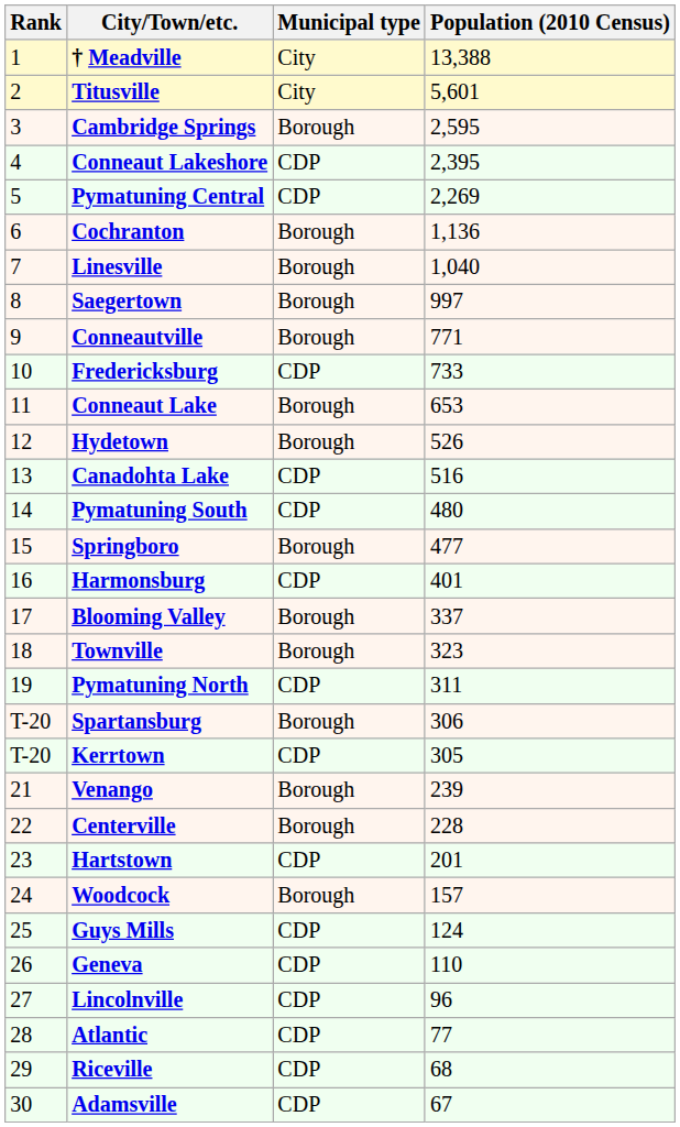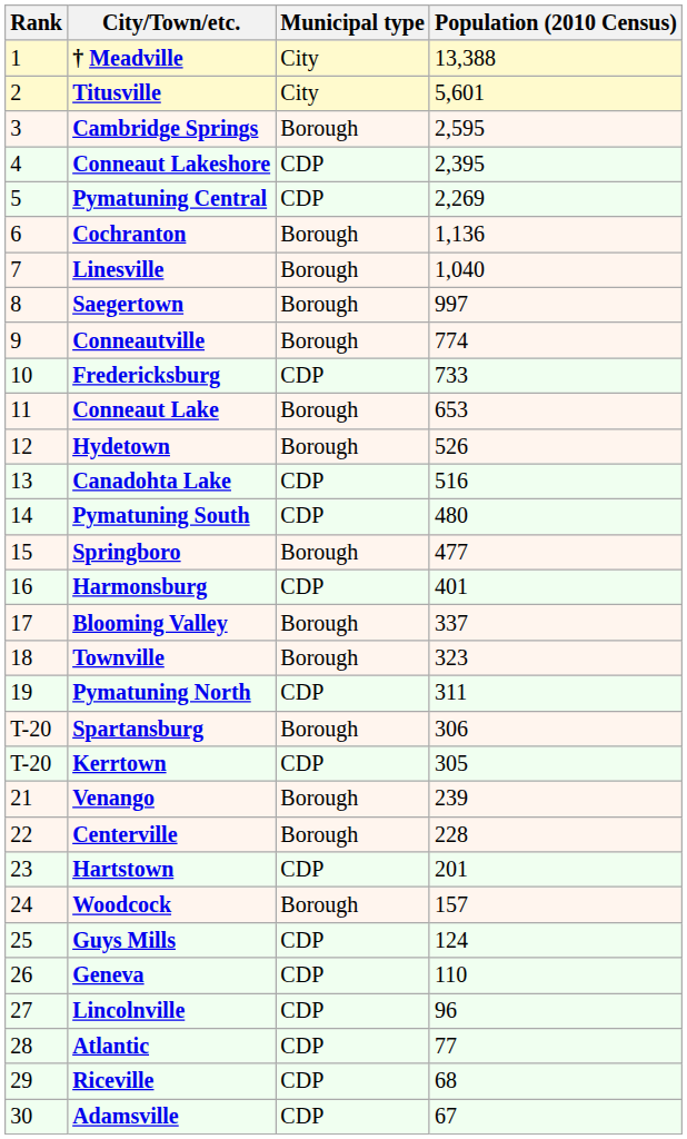 <table class="wikitable sortable">
 <tr>
 <th>Rank</th>
 <th>City/Town/etc.</th>
 <th>Municipal type</th>
 <th>Population (2010 Census)</th>
 </tr>
 <tr style="background-color:#FFFACD;">
 <td>1</td>
 <td><strong>† <a href='#'>Meadville</a></strong></td>
 <td>City</td>
 <td>13,388</td>
 </tr>
 <tr style="background-color:#FFFACD;">
 <td>2</td>
 <td><strong><a href='#'>Titusville</a></strong></td>
 <td>City</td>
 <td>5,601</td>
 </tr>
 <tr style="background-color:#FFF5EE;">
 <td>3</td>
 <td><strong><a href='#'>Cambridge Springs</a></strong></td>
 <td>Borough</td>
 <td>2,595</td>
 </tr>
 <tr style="background-color:#F0FFF0;">
 <td>4</td>
 <td><strong><a href='#'>Conneaut Lakeshore</a></strong></td>
 <td>CDP</td>
 <td>2,395</td>
 </tr>
 <tr style="background-color:#F0FFF0;">
 <td>5</td>
 <td><strong><a href='#'>Pymatuning Central</a></strong></td>
 <td>CDP</td>
 <td>2,269</td>
 </tr>
 <tr style="background-color:#FFF5EE;">
 <td>6</td>
 <td><strong><a href='#'>Cochranton</a></strong></td>
 <td>Borough</td>
 <td>1,136</td>
 </tr>
 <tr style="background-color:#FFF5EE;">
 <td>7</td>
 <td><strong><a href='#'>Linesville</a></strong></td>
 <td>Borough</td>
 <td>1,040</td>
 </tr>
 <tr style="background-color:#FFF5EE;">
 <td>8</td>
 <td><strong><a href='#'>Saegertown</a></strong></td>
 <td>Borough</td>
 <td>997</td>
 </tr>
 <tr style="background-color:#FFF5EE;">
 <td>9</td>
 <td><strong><a href='#'>Conneautville</a></strong></td>
 <td>Borough</td>
-<td>771</td>
+<td>774</td>
 </tr>
 <tr style="background-color:#F0FFF0;">
 <td>10</td>
 <td><strong><a href='#'>Fredericksburg</a></strong></td>
 <td>CDP</td>
 <td>733</td>
 </tr>
 <tr style="background-color:#FFF5EE;">
 <td>11</td>
 <td><strong><a href='#'>Conneaut Lake</a></strong></td>
 <td>Borough</td>
 <td>653</td>
 </tr>
 <tr style="background-color:#FFF5EE;">
 <td>12</td>
 <td><strong><a href='#'>Hydetown</a></strong></td>
 <td>Borough</td>
 <td>526</td>
 </tr>
 <tr style="background-color:#F0FFF0;">
 <td>13</td>
 <td><strong><a href='#'>Canadohta Lake</a></strong></td>
 <td>CDP</td>
 <td>516</td>
 </tr>
 <tr style="background-color:#F0FFF0;">
 <td>14</td>
 <td><strong><a href='#'>Pymatuning South</a></strong></td>
 <td>CDP</td>
 <td>480</td>
 </tr>
 <tr style="background-color:#FFF5EE;">
 <td>15</td>
 <td><strong><a href='#'>Springboro</a></strong></td>
 <td>Borough</td>
 <td>477</td>
 </tr>
 <tr style="background-color:#F0FFF0;">
 <td>16</td>
 <td><strong><a href='#'>Harmonsburg</a></strong></td>
 <td>CDP</td>
 <td>401</td>
 </tr>
 <tr style="background-color:#FFF5EE;">
 <td>17</td>
 <td><strong><a href='#'>Blooming Valley</a></strong></td>
 <td>Borough</td>
 <td>337</td>
 </tr>
 <tr style="background-color:#FFF5EE;">
 <td>18</td>
 <td><strong><a href='#'>Townville</a></strong></td>
 <td>Borough</td>
 <td>323</td>
 </tr>
 <tr style="background-color:#F0FFF0;">
 <td>19</td>
 <td><strong><a href='#'>Pymatuning North</a></strong></td>
 <td>CDP</td>
 <td>311</td>
 </tr>
 <tr style="background-color:#FFF5EE;">
 <td>T-20</td>
 <td><strong><a href='#'>Spartansburg</a></strong></td>
 <td>Borough</td>
 <td>306</td>
 </tr>
 <tr style="background-color:#F0FFF0;">
 <td>T-20</td>
 <td><strong><a href='#'>Kerrtown</a></strong></td>
 <td>CDP</td>
 <td>305</td>
 </tr>
 <tr style="background-color:#FFF5EE;">
 <td>21</td>
 <td><strong><a href='#'>Venango</a></strong></td>
 <td>Borough</td>
 <td>239</td>
 </tr>
 <tr style="background-color:#FFF5EE;">
 <td>22</td>
 <td><strong><a href='#'>Centerville</a></strong></td>
 <td>Borough</td>
 <td>228</td>
 </tr>
 <tr style="background-color:#F0FFF0;">
 <td>23</td>
 <td><strong><a href='#'>Hartstown</a></strong></td>
 <td>CDP</td>
 <td>201</td>
 </tr>
 <tr style="background-color:#FFF5EE;">
 <td>24</td>
 <td><strong><a href='#'>Woodcock</a></strong></td>
 <td>Borough</td>
 <td>157</td>
 </tr>
 <tr style="background-color:#F0FFF0;">
 <td>25</td>
 <td><strong><a href='#'>Guys Mills</a></strong></td>
 <td>CDP</td>
 <td>124</td>
 </tr>
 <tr style="background-color:#F0FFF0;">
 <td>26</td>
 <td><strong><a href='#'>Geneva</a></strong></td>
 <td>CDP</td>
 <td>110</td>
 </tr>
 <tr style="background-color:#F0FFF0;">
 <td>27</td>
 <td><strong><a href='#'>Lincolnville</a></strong></td>
 <td>CDP</td>
 <td>96</td>
 </tr>
 <tr style="background-color:#F0FFF0;">
 <td>28</td>
 <td><strong><a href='#'>Atlantic</a></strong></td>
 <td>CDP</td>
 <td>77</td>
 </tr>
 <tr style="background-color:#F0FFF0;">
 <td>29</td>
 <td><strong><a href='#'>Riceville</a></strong></td>
 <td>CDP</td>
 <td>68</td>
 </tr>
 <tr style="background-color:#F0FFF0;">
 <td>30</td>
 <td><strong><a href='#'>Adamsville</a></strong></td>
 <td>CDP</td>
 <td>67</td>
 </tr>
 </table>
